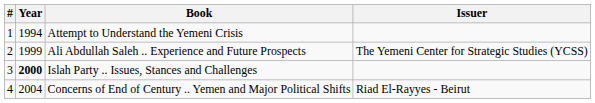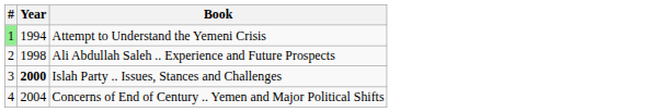 <table class="wikitable">
 <tr>
 <th>#</th>
 <th>Year</th>
 <th>Book</th>
-<th>Issuer</th>
 </tr>
 <tr>
-<td>1</td>
+<td style="background: lightgreen;">1</td>
 <td>1994</td>
 <td>Attempt to Understand the Yemeni Crisis</td>
-<td></td>
 </tr>
 <tr>
 <td>2</td>
-<td>1999</td>
+<td>1998</td>
 <td>Ali Abdullah Saleh .. Experience and Future Prospects</td>
-<td>The Yemeni Center for Strategic Studies (YCSS)</td>
 </tr>
 <tr>
 <td>3</td>
 <td><strong>2000</strong></td>
 <td>Islah Party .. Issues, Stances and Challenges</td>
-<td></td>
 </tr>
 <tr>
 <td>4</td>
 <td>2004</td>
 <td>Concerns of End of Century .. Yemen and Major Political Shifts</td>
-<td>Riad El-Rayyes - Beirut</td>
 </tr>
 </table>
